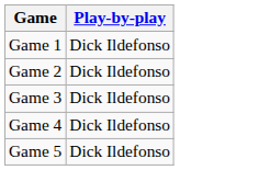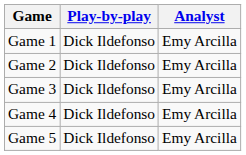 <table class=wikitable>
 <tr>
 <th>Game</th>
 <th><a href='#'>Play-by-play</a></th>
+<th><a href='#'>Analyst</a></th>
 </tr>
 <tr>
 <td>Game 1</td>
 <td>Dick Ildefonso</td>
+<td>Emy Arcilla</td>
 </tr>
 <tr>
 <td>Game 2</td>
 <td>Dick Ildefonso</td>
+<td>Emy Arcilla</td>
 </tr>
 <tr>
 <td>Game 3</td>
 <td>Dick Ildefonso</td>
+<td>Emy Arcilla</td>
 </tr>
 <tr>
 <td>Game 4</td>
 <td>Dick Ildefonso</td>
+<td>Emy Arcilla</td>
 </tr>
 <tr>
 <td>Game 5</td>
 <td>Dick Ildefonso</td>
+<td>Emy Arcilla</td>
 </tr>
 </table>
